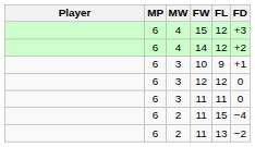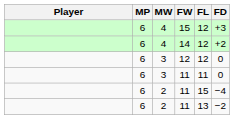 <table class="wikitable" style="text-align: center;">
 <tr>
 <th width=200>Player</th>
 <th width=20>MP</th>
 <th width=20>MW</th>
 <th width=20>FW</th>
 <th width=20>FL</th>
 <th width=20>FD</th>
 </tr>
 <tr style="background:#ccffcc;">
 <td style="text-align:left;"><strong></strong></td>
 <td>6</td>
 <td>4</td>
 <td>15</td>
 <td>12</td>
 <td>+3</td>
 </tr>
 <tr style="background:#ccffcc;">
 <td style="text-align:left;"><strong></strong></td>
 <td>6</td>
 <td>4</td>
 <td>14</td>
 <td>12</td>
 <td>+2</td>
-</tr>
-<tr>
-<td style="text-align:left;"></td>
-<td>6</td>
-<td>3</td>
-<td>10</td>
-<td>9</td>
-<td>+1</td>
 </tr>
 <tr>
 <td style="text-align:left;"></td>
 <td>6</td>
 <td>3</td>
 <td>12</td>
 <td>12</td>
 <td>0</td>
 </tr>
 <tr>
 <td style="text-align:left;"></td>
 <td>6</td>
 <td>3</td>
 <td>11</td>
 <td>11</td>
 <td>0</td>
 </tr>
 <tr>
 <td style="text-align:left;"></td>
 <td>6</td>
 <td>2</td>
 <td>11</td>
 <td>15</td>
 <td>−4</td>
 </tr>
 <tr>
 <td style="text-align:left;"></td>
 <td>6</td>
 <td>2</td>
 <td>11</td>
 <td>13</td>
 <td>−2</td>
 </tr>
 </table>
